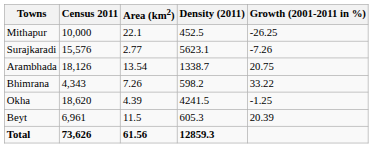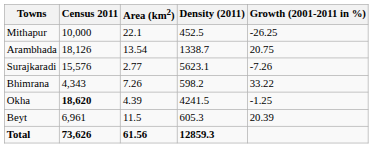 <table class="wikitable">
 <tr>
 <th>Towns</th>
 <th>Census 2011</th>
 <th>Area (km<sup>2</sup>)</th>
 <th>Density (2011)</th>
 <th>Growth (2001-2011 in %)</th>
 </tr>
 <tr>
 <td>Mithapur</td>
 <td>10,000</td>
 <td>22.1</td>
 <td>452.5</td>
 <td>-26.25</td>
 </tr>
 <tr>
+<td>Arambhada</td>
+<td>18,126</td>
+<td>13.54</td>
+<td>1338.7</td>
+<td>20.75</td>
+</tr>
+<tr>
 <td>Surajkaradi</td>
 <td>15,576</td>
 <td>2.77</td>
 <td>5623.1</td>
 <td>-7.26</td>
-</tr>
-<tr>
-<td>Arambhada</td>
-<td>18,126</td>
-<td>13.54</td>
-<td>1338.7</td>
-<td>20.75</td>
 </tr>
 <tr>
 <td>Bhimrana</td>
 <td>4,343</td>
 <td>7.26</td>
 <td>598.2</td>
 <td>33.22</td>
 </tr>
 <tr>
 <td>Okha</td>
-<td>18,620</td>
+<td><strong>18,620</strong></td>
 <td>4.39</td>
 <td>4241.5</td>
 <td>-1.25</td>
 </tr>
 <tr>
 <td>Beyt</td>
 <td>6,961</td>
 <td>11.5</td>
 <td>605.3</td>
 <td>20.39</td>
 </tr>
 <tr>
 <td><strong>Total</strong></td>
 <td><strong>73,626</strong></td>
 <td><strong>61.56</strong></td>
 <td><strong>12859.3</strong></td>
 <td></td>
 </tr>
 </table>
